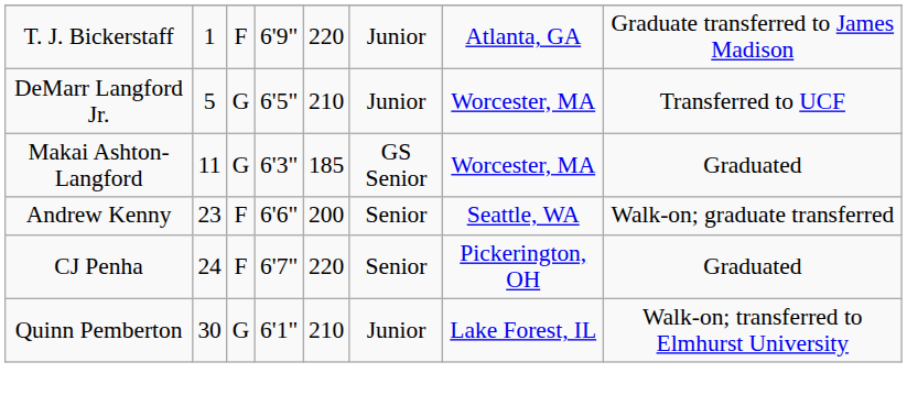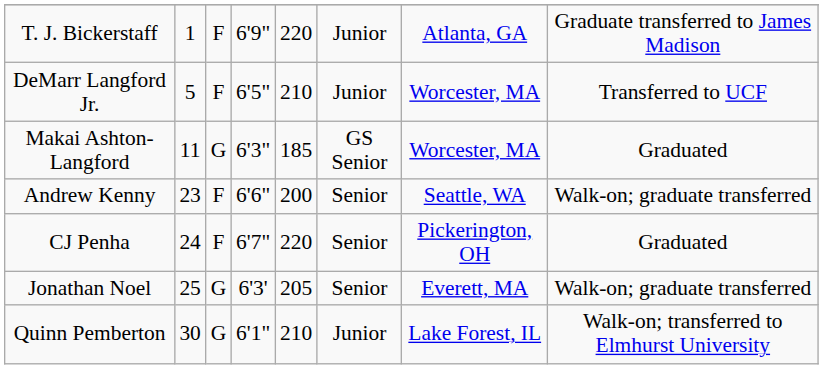 <table class="wikitable sortable" style="text-align:center;">
 <tr align=center>
 </tr>
 <tr>
 <td>T. J. Bickerstaff</td>
 <td>1</td>
 <td>F</td>
 <td>6'9"</td>
 <td>220</td>
 <td>Junior</td>
 <td><a href='#'>Atlanta, GA</a></td>
 <td>Graduate transferred to <a href='#'>James Madison</a></td>
 </tr>
 <tr>
 <td>DeMarr Langford Jr.</td>
 <td>5</td>
-<td>G</td>
+<td>F</td>
 <td>6'5"</td>
 <td>210</td>
 <td>Junior</td>
 <td><a href='#'>Worcester, MA</a></td>
 <td>Transferred to <a href='#'>UCF</a></td>
 </tr>
 <tr>
 <td>Makai Ashton-Langford</td>
 <td>11</td>
 <td>G</td>
 <td>6'3"</td>
 <td>185</td>
 <td>GS Senior</td>
 <td><a href='#'>Worcester, MA</a></td>
 <td>Graduated</td>
 </tr>
 <tr>
 <td>Andrew Kenny</td>
 <td>23</td>
 <td>F</td>
 <td>6'6"</td>
 <td>200</td>
 <td>Senior</td>
 <td><a href='#'>Seattle, WA</a></td>
 <td>Walk-on; graduate transferred</td>
 </tr>
 <tr>
 <td>CJ Penha</td>
 <td>24</td>
 <td>F</td>
 <td>6'7"</td>
 <td>220</td>
 <td>Senior</td>
 <td><a href='#'>Pickerington, OH</a></td>
 <td>Graduated</td>
 </tr>
 <tr>
+<td>Jonathan Noel</td>
+<td>25</td>
+<td>G</td>
+<td>6'3'</td>
+<td>205</td>
+<td>Senior</td>
+<td><a href='#'>Everett, MA</a></td>
+<td>Walk-on; graduate transferred</td>
+</tr>
+<tr>
 <td>Quinn Pemberton</td>
 <td>30</td>
 <td>G</td>
 <td>6'1"</td>
 <td>210</td>
 <td>Junior</td>
 <td><a href='#'>Lake Forest, IL</a></td>
 <td>Walk-on; transferred to <a href='#'>Elmhurst University</a></td>
 </tr>
 </table>
